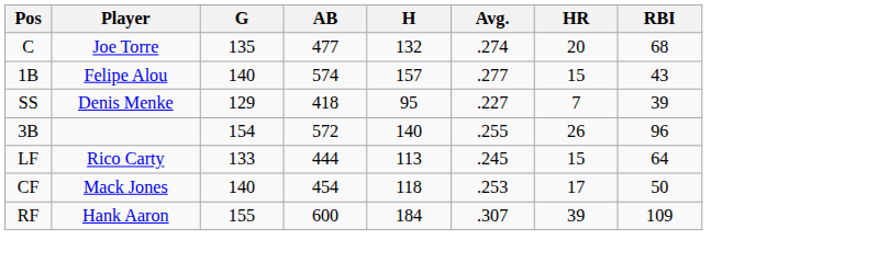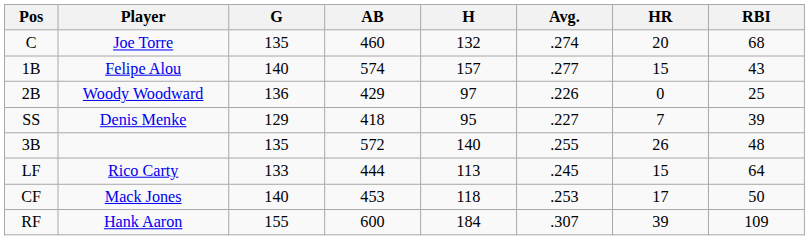 <table class="wikitable sortable">
 <tr>
 <th bgcolor="#DDDDFF" width="5%">Pos</th>
 <th bgcolor="#DDDDFF" width="16%">Player</th>
 <th bgcolor="#DDDDFF" width="9%">G</th>
 <th bgcolor="#DDDDFF" width="9%">AB</th>
 <th bgcolor="#DDDDFF" width="9%">H</th>
 <th bgcolor="#DDDDFF" width="9%">Avg.</th>
 <th bgcolor="#DDDDFF" width="9%">HR</th>
 <th bgcolor="#DDDDFF" width="9%">RBI</th>
 </tr>
 <tr align="center">
 <td>C</td>
 <td><a href='#'>Joe Torre</a></td>
 <td>135</td>
-<td>477</td>
+<td>460</td>
 <td>132</td>
 <td>.274</td>
 <td>20</td>
 <td>68</td>
 </tr>
 <tr align=center>
 <td>1B</td>
 <td><a href='#'>Felipe Alou</a></td>
 <td>140</td>
 <td>574</td>
 <td>157</td>
 <td>.277</td>
 <td>15</td>
 <td>43</td>
 </tr>
 <tr align=center>
+<td>2B</td>
+<td><a href='#'>Woody Woodward</a></td>
+<td>136</td>
+<td>429</td>
+<td>97</td>
+<td>.226</td>
+<td>0</td>
+<td>25</td>
+</tr>
+<tr align=center>
 <td>SS</td>
 <td><a href='#'>Denis Menke</a></td>
 <td>129</td>
 <td>418</td>
 <td>95</td>
 <td>.227</td>
 <td>7</td>
 <td>39</td>
 </tr>
 <tr align=center>
 <td>3B</td>
 <td></td>
-<td>154</td>
+<td>135</td>
 <td>572</td>
 <td>140</td>
 <td>.255</td>
 <td>26</td>
-<td>96</td>
+<td>48</td>
 </tr>
 <tr align="center">
 <td>LF</td>
 <td><a href='#'>Rico Carty</a></td>
 <td>133</td>
 <td>444</td>
 <td>113</td>
 <td>.245</td>
 <td>15</td>
 <td>64</td>
 </tr>
 <tr align=center>
 <td>CF</td>
 <td><a href='#'>Mack Jones</a></td>
 <td>140</td>
-<td>454</td>
+<td>453</td>
 <td>118</td>
 <td>.253</td>
 <td>17</td>
 <td>50</td>
 </tr>
 <tr align=center>
 <td>RF</td>
 <td><a href='#'>Hank Aaron</a></td>
 <td>155</td>
 <td>600</td>
 <td>184</td>
 <td>.307</td>
 <td>39</td>
 <td>109</td>
 </tr>
 </table>
